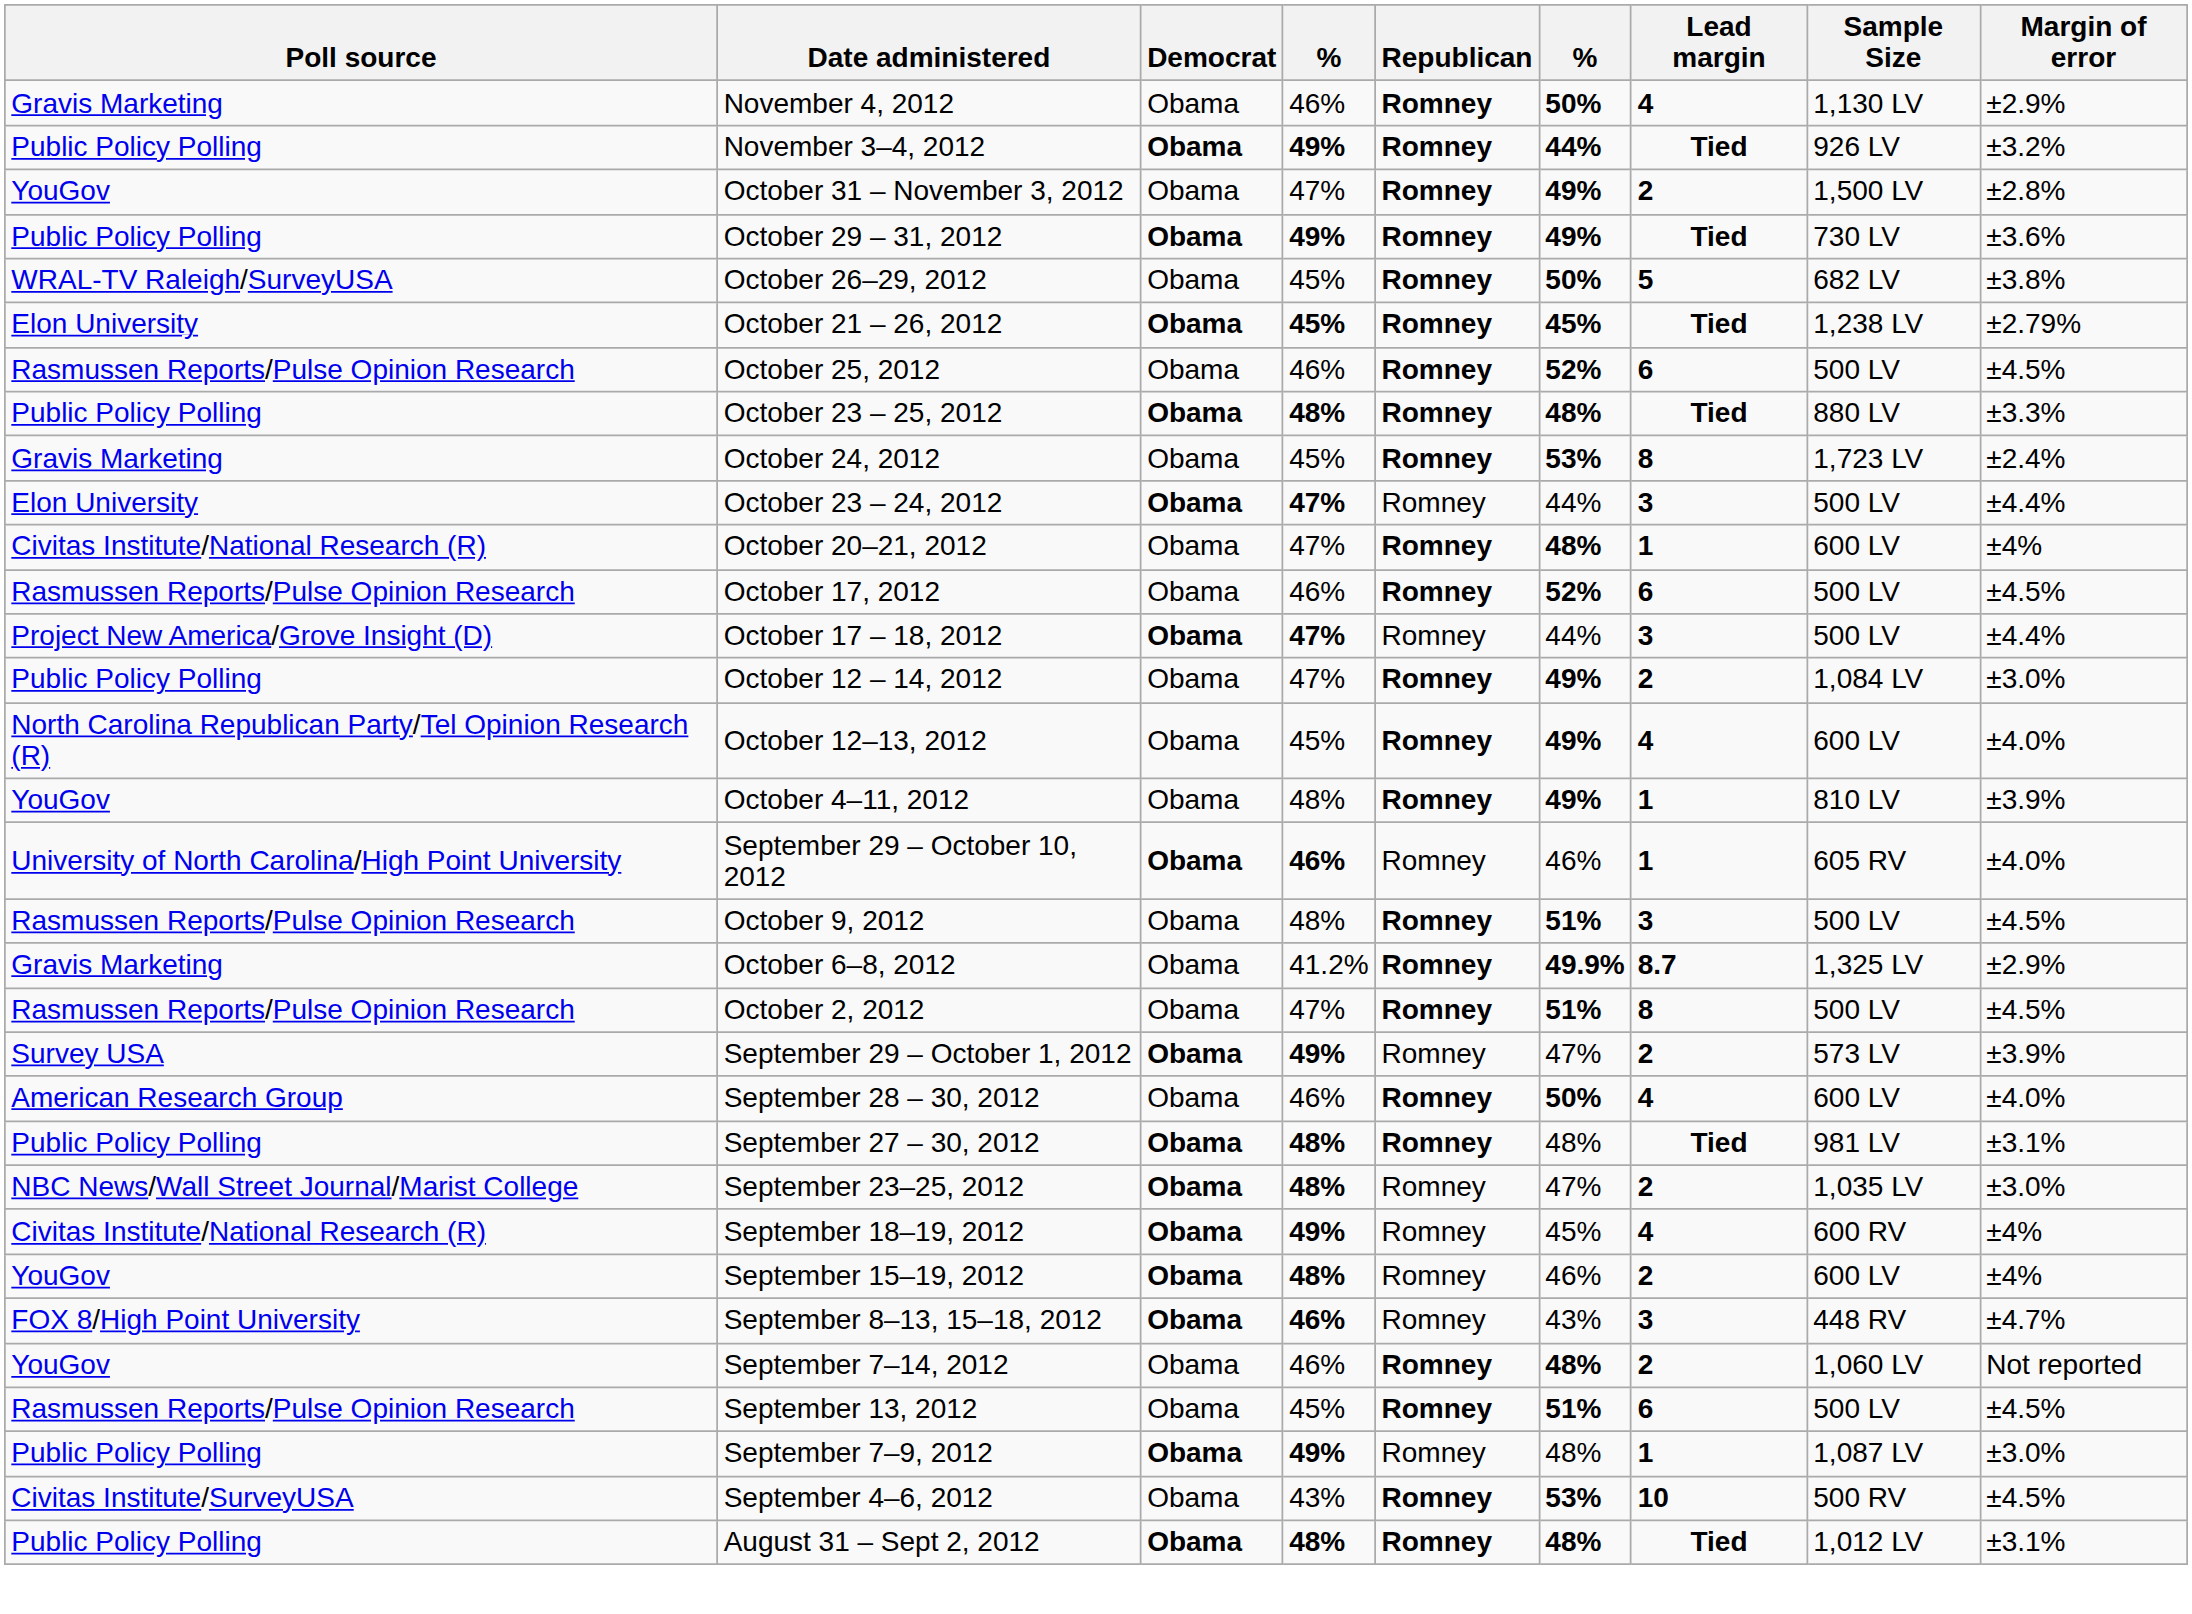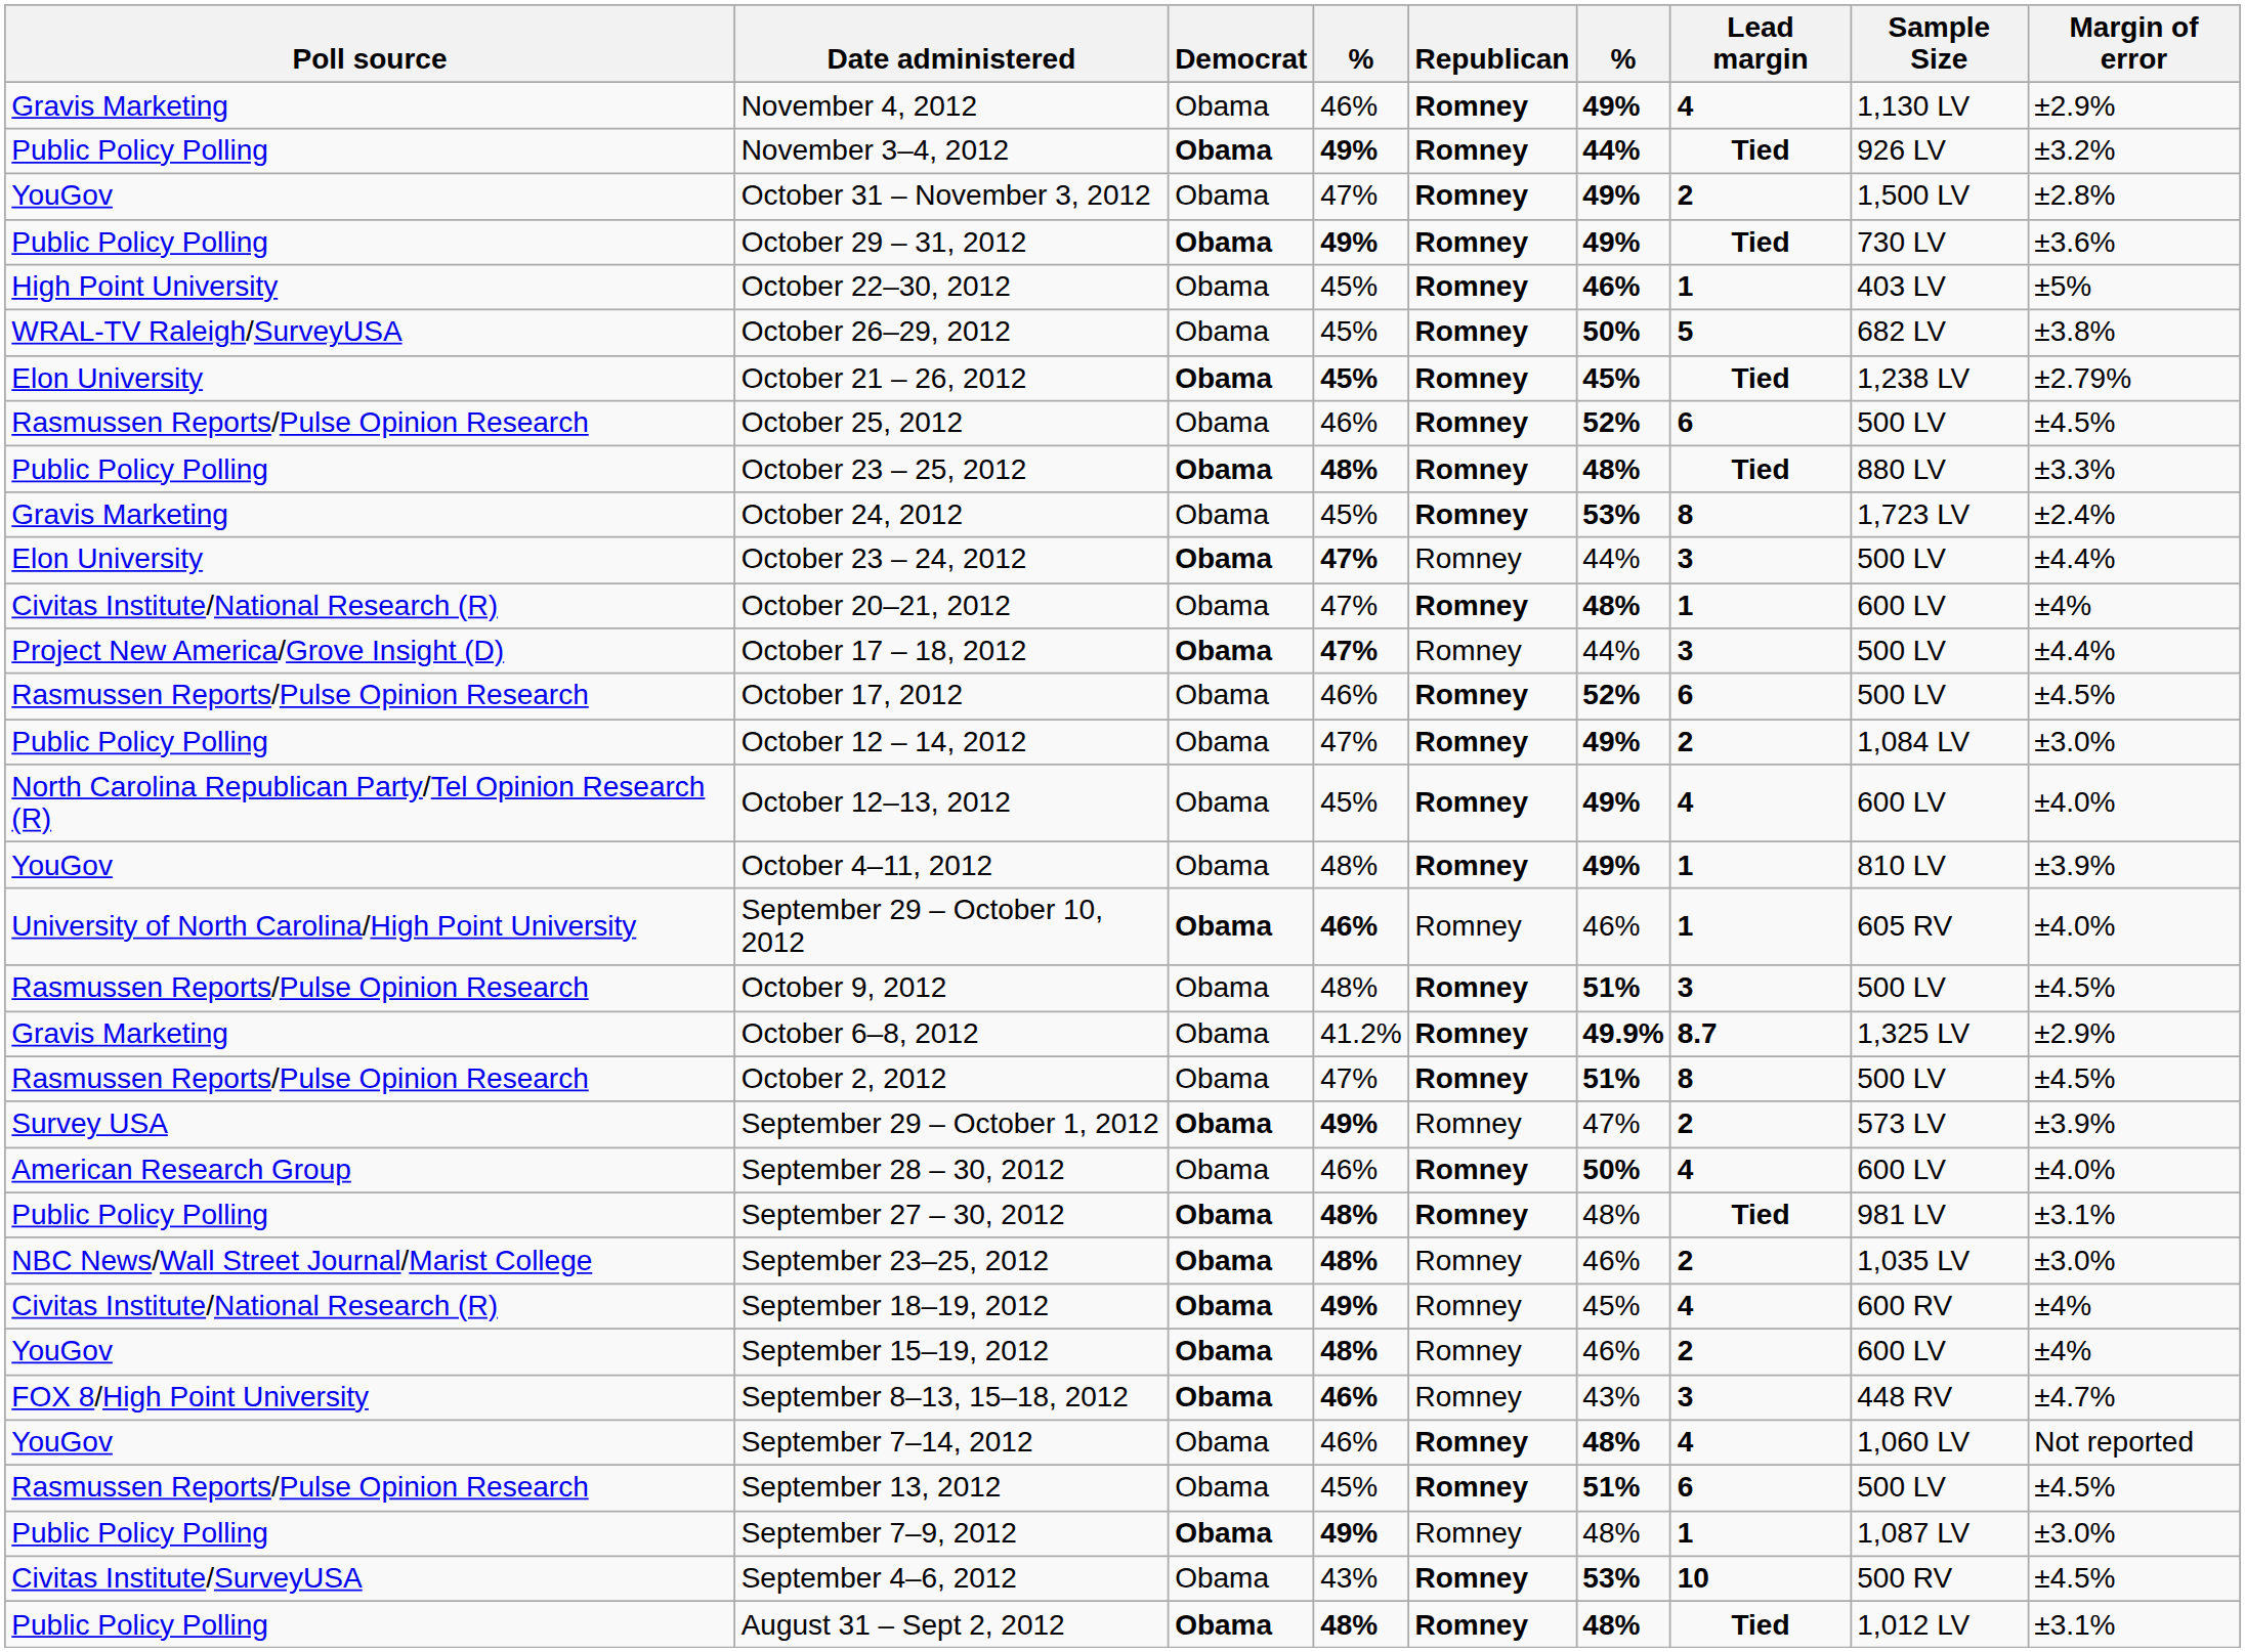 <table class="wikitable">
 <tr valign=bottom>
 <th>Poll source</th>
 <th>Date administered</th>
 <th>Democrat</th>
 <th>%</th>
 <th>Republican</th>
 <th>%</th>
 <th>Lead margin</th>
 <th>Sample Size</th>
 <th>Margin of error</th>
 </tr>
 <tr>
 <td><a href='#'>Gravis Marketing</a></td>
 <td>November 4, 2012</td>
 <td>Obama</td>
 <td>46%</td>
 <td><strong>Romney</strong></td>
-<td><strong>50%</strong></td>
+<td><strong>49%</strong></td>
 <td><strong>4</strong></td>
 <td>1,130 LV</td>
 <td>±2.9%</td>
 </tr>
 <tr>
 <td><a href='#'>Public Policy Polling</a></td>
 <td>November 3–4, 2012</td>
 <td><strong>Obama</strong></td>
 <td><strong>49%</strong></td>
 <td><strong>Romney</strong></td>
 <td><strong>44%</strong></td>
 <td align=center><strong>Tied</strong></td>
 <td>926 LV</td>
 <td>±3.2%</td>
 </tr>
 <tr>
 <td><a href='#'>YouGov</a></td>
 <td>October 31 – November 3, 2012</td>
 <td>Obama</td>
 <td>47%</td>
 <td><strong>Romney</strong></td>
 <td><strong>49%</strong></td>
 <td><strong>2</strong></td>
 <td>1,500 LV</td>
 <td>±2.8%</td>
 </tr>
 <tr>
 <td><a href='#'>Public Policy Polling</a></td>
 <td>October 29 – 31, 2012</td>
 <td><strong>Obama</strong></td>
 <td><strong>49%</strong></td>
 <td><strong>Romney</strong></td>
 <td><strong>49%</strong></td>
 <td align=center><strong>Tied</strong></td>
 <td>730 LV</td>
 <td>±3.6%</td>
+</tr>
+<tr>
+<td><a href='#'>High Point University</a></td>
+<td>October 22–30, 2012</td>
+<td>Obama</td>
+<td>45%</td>
+<td><strong>Romney</strong></td>
+<td><strong>46%</strong></td>
+<td><strong>1</strong></td>
+<td>403 LV</td>
+<td>±5%</td>
 </tr>
 <tr>
 <td><a href='#'>WRAL-TV Raleigh</a>/<a href='#'>SurveyUSA</a></td>
 <td>October 26–29, 2012</td>
 <td>Obama</td>
 <td>45%</td>
 <td><strong>Romney</strong></td>
 <td><strong>50%</strong></td>
 <td><strong>5</strong></td>
 <td>682 LV</td>
 <td>±3.8%</td>
 </tr>
 <tr>
 <td><a href='#'>Elon University</a></td>
 <td>October 21 – 26, 2012</td>
 <td><strong>Obama</strong></td>
 <td><strong>45%</strong></td>
 <td><strong>Romney</strong></td>
 <td><strong>45%</strong></td>
 <td align=center><strong>Tied</strong></td>
 <td>1,238 LV</td>
 <td>±2.79%</td>
 </tr>
 <tr>
 <td><a href='#'>Rasmussen Reports</a>/<a href='#'>Pulse Opinion Research</a></td>
 <td>October 25, 2012</td>
 <td>Obama</td>
 <td>46%</td>
 <td><strong>Romney</strong></td>
 <td><strong>52%</strong></td>
 <td><strong>6</strong></td>
 <td>500 LV</td>
 <td>±4.5%</td>
 </tr>
 <tr>
 <td><a href='#'>Public Policy Polling</a></td>
 <td>October 23 – 25, 2012</td>
 <td><strong>Obama</strong></td>
 <td><strong>48%</strong></td>
 <td><strong>Romney</strong></td>
 <td><strong>48%</strong></td>
 <td align=center><strong>Tied</strong></td>
 <td>880 LV</td>
 <td>±3.3%</td>
 </tr>
 <tr>
 <td><a href='#'>Gravis Marketing</a></td>
 <td>October 24, 2012</td>
 <td>Obama</td>
 <td>45%</td>
 <td><strong>Romney</strong></td>
 <td><strong>53%</strong></td>
 <td><strong>8</strong></td>
 <td>1,723 LV</td>
 <td>±2.4%</td>
 </tr>
 <tr>
 <td><a href='#'>Elon University</a></td>
 <td>October 23 – 24, 2012</td>
 <td><strong>Obama</strong></td>
 <td><strong>47%</strong></td>
 <td>Romney</td>
 <td>44%</td>
 <td><strong>3</strong></td>
 <td>500 LV</td>
 <td>±4.4%</td>
 </tr>
 <tr>
 <td><a href='#'>Civitas Institute</a>/<a href='#'>National Research (R)</a></td>
 <td>October 20–21, 2012</td>
 <td>Obama</td>
 <td>47%</td>
 <td><strong>Romney</strong></td>
 <td><strong>48%</strong></td>
 <td><strong>1</strong></td>
 <td>600 LV</td>
 <td>±4%</td>
 </tr>
 <tr>
+<td><a href='#'>Project New America</a>/<a href='#'>Grove Insight (D)</a></td>
+<td>October 17 – 18, 2012</td>
+<td><strong>Obama</strong></td>
+<td><strong>47%</strong></td>
+<td>Romney</td>
+<td>44%</td>
+<td><strong>3</strong></td>
+<td>500 LV</td>
+<td>±4.4%</td>
+</tr>
+<tr>
 <td><a href='#'>Rasmussen Reports</a>/<a href='#'>Pulse Opinion Research</a></td>
 <td>October 17, 2012</td>
 <td>Obama</td>
 <td>46%</td>
 <td><strong>Romney</strong></td>
 <td><strong>52%</strong></td>
 <td><strong>6</strong></td>
 <td>500 LV</td>
 <td>±4.5%</td>
-</tr>
-<tr>
-<td><a href='#'>Project New America</a>/<a href='#'>Grove Insight (D)</a></td>
-<td>October 17 – 18, 2012</td>
-<td><strong>Obama</strong></td>
-<td><strong>47%</strong></td>
-<td>Romney</td>
-<td>44%</td>
-<td><strong>3</strong></td>
-<td>500 LV</td>
-<td>±4.4%</td>
 </tr>
 <tr>
 <td><a href='#'>Public Policy Polling</a></td>
 <td>October 12 – 14, 2012</td>
 <td>Obama</td>
 <td>47%</td>
 <td><strong>Romney</strong></td>
 <td><strong>49%</strong></td>
 <td><strong>2</strong></td>
 <td>1,084 LV</td>
 <td>±3.0%</td>
 </tr>
 <tr>
 <td><a href='#'>North Carolina Republican Party</a>/<a href='#'>Tel Opinion Research (R)</a></td>
 <td>October 12–13, 2012</td>
 <td>Obama</td>
 <td>45%</td>
 <td><strong>Romney</strong></td>
 <td><strong>49%</strong></td>
 <td><strong>4</strong></td>
 <td>600 LV</td>
 <td>±4.0%</td>
 </tr>
 <tr>
 <td><a href='#'>YouGov</a></td>
 <td>October 4–11, 2012</td>
 <td>Obama</td>
 <td>48%</td>
 <td><strong>Romney</strong></td>
 <td><strong>49%</strong></td>
 <td><strong>1</strong></td>
 <td>810 LV</td>
 <td>±3.9%</td>
 </tr>
 <tr>
 <td><a href='#'>University of North Carolina</a>/<a href='#'>High Point University</a></td>
 <td>September 29 – October 10, 2012</td>
 <td><strong>Obama</strong></td>
 <td><strong>46%</strong></td>
 <td>Romney</td>
 <td>46%</td>
 <td><strong>1</strong></td>
 <td>605 RV</td>
 <td>±4.0%</td>
 </tr>
 <tr>
 <td><a href='#'>Rasmussen Reports</a>/<a href='#'>Pulse Opinion Research</a></td>
 <td>October 9, 2012</td>
 <td>Obama</td>
 <td>48%</td>
 <td><strong>Romney</strong></td>
 <td><strong>51%</strong></td>
 <td><strong>3</strong></td>
 <td>500 LV</td>
 <td>±4.5%</td>
 </tr>
 <tr>
 <td><a href='#'>Gravis Marketing</a></td>
 <td>October 6–8, 2012</td>
 <td>Obama</td>
 <td>41.2%</td>
 <td><strong>Romney</strong></td>
 <td><strong>49.9%</strong></td>
 <td><strong>8.7</strong></td>
 <td>1,325 LV</td>
 <td>±2.9%</td>
 </tr>
 <tr>
 <td><a href='#'>Rasmussen Reports</a>/<a href='#'>Pulse Opinion Research</a></td>
 <td>October 2, 2012</td>
 <td>Obama</td>
 <td>47%</td>
 <td><strong>Romney</strong></td>
 <td><strong>51%</strong></td>
 <td><strong>8</strong></td>
 <td>500 LV</td>
 <td>±4.5%</td>
 </tr>
 <tr>
 <td><a href='#'>Survey USA</a></td>
 <td>September 29 – October 1, 2012</td>
 <td><strong>Obama</strong></td>
 <td><strong>49%</strong></td>
 <td>Romney</td>
 <td>47%</td>
 <td><strong>2</strong></td>
 <td>573 LV</td>
 <td>±3.9%</td>
 </tr>
 <tr>
 <td><a href='#'>American Research Group</a></td>
 <td>September 28 – 30, 2012</td>
 <td>Obama</td>
 <td>46%</td>
 <td><strong>Romney</strong></td>
 <td><strong>50%</strong></td>
 <td><strong>4</strong></td>
 <td>600 LV</td>
 <td>±4.0%</td>
 </tr>
 <tr>
 <td><a href='#'>Public Policy Polling</a></td>
 <td>September 27 – 30, 2012</td>
 <td><strong>Obama</strong></td>
 <td><strong>48%</strong></td>
 <td><strong>Romney</strong></td>
 <td>48%</td>
 <td align=center><strong>Tied</strong></td>
 <td>981 LV</td>
 <td>±3.1%</td>
 </tr>
 <tr>
 <td><a href='#'>NBC News</a>/<a href='#'>Wall Street Journal</a>/<a href='#'>Marist College</a></td>
 <td>September 23–25, 2012</td>
 <td><strong>Obama</strong></td>
 <td><strong>48%</strong></td>
 <td>Romney</td>
-<td>47%</td>
+<td>46%</td>
 <td><strong>2</strong></td>
 <td>1,035 LV</td>
 <td>±3.0%</td>
 </tr>
 <tr>
 <td><a href='#'>Civitas Institute</a>/<a href='#'>National Research (R)</a></td>
 <td>September 18–19, 2012</td>
 <td><strong>Obama</strong></td>
 <td><strong>49%</strong></td>
 <td>Romney</td>
 <td>45%</td>
 <td><strong>4</strong></td>
 <td>600 RV</td>
 <td>±4%</td>
 </tr>
 <tr>
 <td><a href='#'>YouGov</a></td>
 <td>September 15–19, 2012</td>
 <td><strong>Obama</strong></td>
 <td><strong>48%</strong></td>
 <td>Romney</td>
 <td>46%</td>
 <td><strong>2</strong></td>
 <td>600 LV</td>
 <td>±4%</td>
 </tr>
 <tr>
 <td><a href='#'>FOX 8</a>/<a href='#'>High Point University</a></td>
 <td>September 8–13, 15–18, 2012</td>
 <td><strong>Obama</strong></td>
 <td><strong>46%</strong></td>
 <td>Romney</td>
 <td>43%</td>
 <td><strong>3</strong></td>
 <td>448 RV</td>
 <td>±4.7%</td>
 </tr>
 <tr>
 <td><a href='#'>YouGov</a></td>
 <td>September 7–14, 2012</td>
 <td>Obama</td>
 <td>46%</td>
 <td><strong>Romney</strong></td>
 <td><strong>48%</strong></td>
-<td><strong>2</strong></td>
+<td><strong>4</strong></td>
 <td>1,060 LV</td>
 <td>Not reported</td>
 </tr>
 <tr>
 <td><a href='#'>Rasmussen Reports</a>/<a href='#'>Pulse Opinion Research</a></td>
 <td>September 13, 2012</td>
 <td>Obama</td>
 <td>45%</td>
 <td><strong>Romney</strong></td>
 <td><strong>51%</strong></td>
 <td><strong>6</strong></td>
 <td>500 LV</td>
 <td>±4.5%</td>
 </tr>
 <tr>
 <td><a href='#'>Public Policy Polling</a></td>
 <td>September 7–9, 2012</td>
 <td><strong>Obama</strong></td>
 <td><strong>49%</strong></td>
 <td>Romney</td>
 <td>48%</td>
 <td><strong>1</strong></td>
 <td>1,087 LV</td>
 <td>±3.0%</td>
 </tr>
 <tr>
 <td><a href='#'>Civitas Institute</a>/<a href='#'>SurveyUSA</a></td>
 <td>September 4–6, 2012</td>
 <td>Obama</td>
 <td>43%</td>
 <td><strong>Romney</strong></td>
 <td><strong>53%</strong></td>
 <td><strong>10</strong></td>
 <td>500 RV</td>
 <td>±4.5%</td>
 </tr>
 <tr>
 <td><a href='#'>Public Policy Polling</a></td>
 <td>August 31 – Sept 2, 2012</td>
 <td><strong>Obama</strong></td>
 <td><strong>48%</strong></td>
 <td><strong>Romney</strong></td>
 <td><strong>48%</strong></td>
 <td align=center><strong>Tied</strong></td>
 <td>1,012 LV</td>
 <td>±3.1%</td>
 </tr>
 </table>
